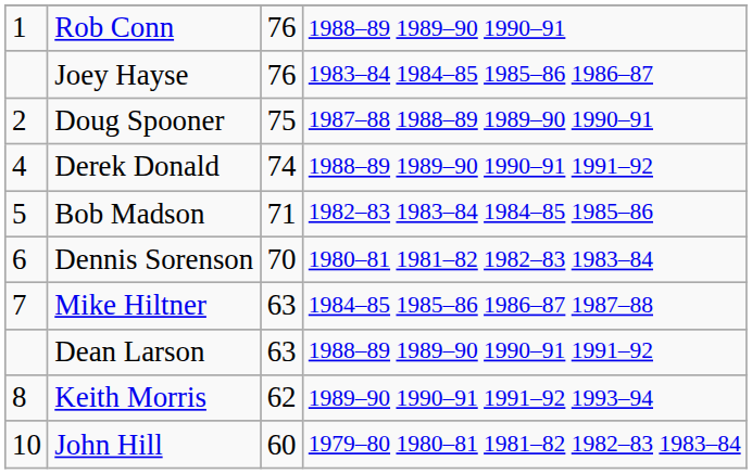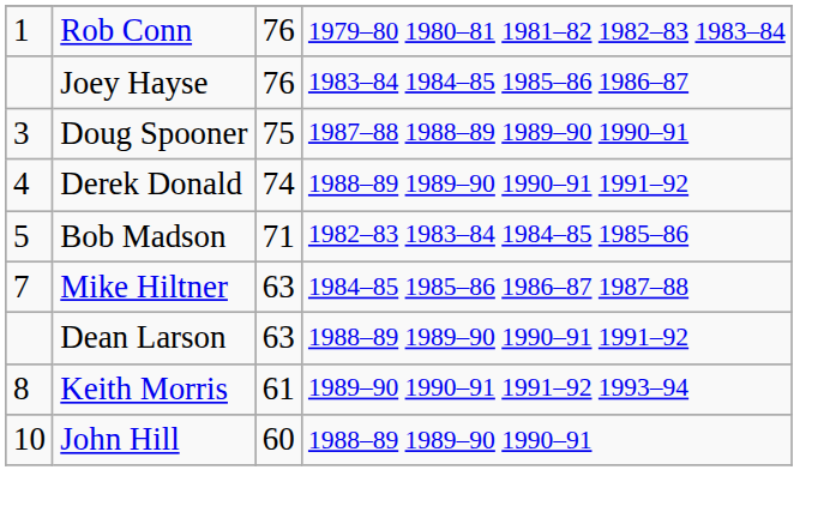 <table class="wikitable">
 <tr>
 </tr>
 <tr>
 <td>1</td>
 <td><a href='#'>Rob Conn</a></td>
 <td>76</td>
-<td style="font-size:80%;"><a href='#'>1988–89</a> <a href='#'>1989–90</a> <a href='#'>1990–91</a></td>
+<td style="font-size:80%;"><a href='#'>1979–80</a> <a href='#'>1980–81</a> <a href='#'>1981–82</a> <a href='#'>1982–83</a> <a href='#'>1983–84</a></td>
 </tr>
 <tr>
 <td></td>
 <td>Joey Hayse</td>
 <td>76</td>
 <td style="font-size:80%;"><a href='#'>1983–84</a> <a href='#'>1984–85</a> <a href='#'>1985–86</a> <a href='#'>1986–87</a></td>
 </tr>
 <tr>
-<td>2</td>
+<td>3</td>
 <td>Doug Spooner</td>
 <td>75</td>
 <td style="font-size:80%;"><a href='#'>1987–88</a> <a href='#'>1988–89</a> <a href='#'>1989–90</a> <a href='#'>1990–91</a></td>
 </tr>
 <tr>
 <td>4</td>
 <td>Derek Donald</td>
 <td>74</td>
 <td style="font-size:80%;"><a href='#'>1988–89</a> <a href='#'>1989–90</a> <a href='#'>1990–91</a> <a href='#'>1991–92</a></td>
 </tr>
 <tr>
 <td>5</td>
 <td>Bob Madson</td>
 <td>71</td>
 <td style="font-size:80%;"><a href='#'>1982–83</a> <a href='#'>1983–84</a> <a href='#'>1984–85</a> <a href='#'>1985–86</a></td>
 </tr>
 <tr>
-<td>6</td>
-<td>Dennis Sorenson</td>
-<td>70</td>
-<td style="font-size:80%;"><a href='#'>1980–81</a> <a href='#'>1981–82</a> <a href='#'>1982–83</a> <a href='#'>1983–84</a></td>
-</tr>
-<tr>
 <td>7</td>
 <td><a href='#'>Mike Hiltner</a></td>
 <td>63</td>
 <td style="font-size:80%;"><a href='#'>1984–85</a> <a href='#'>1985–86</a> <a href='#'>1986–87</a> <a href='#'>1987–88</a></td>
 </tr>
 <tr>
 <td></td>
 <td>Dean Larson</td>
 <td>63</td>
 <td style="font-size:80%;"><a href='#'>1988–89</a> <a href='#'>1989–90</a> <a href='#'>1990–91</a> <a href='#'>1991–92</a></td>
 </tr>
 <tr>
 <td>8</td>
 <td><a href='#'>Keith Morris</a></td>
-<td>62</td>
+<td>61</td>
 <td style="font-size:80%;"><a href='#'>1989–90</a> <a href='#'>1990–91</a> <a href='#'>1991–92</a> <a href='#'>1993–94</a></td>
 </tr>
 <tr>
 <td>10</td>
 <td><a href='#'>John Hill</a></td>
 <td>60</td>
-<td style="font-size:80%;"><a href='#'>1979–80</a> <a href='#'>1980–81</a> <a href='#'>1981–82</a> <a href='#'>1982–83</a> <a href='#'>1983–84</a></td>
+<td style="font-size:80%;"><a href='#'>1988–89</a> <a href='#'>1989–90</a> <a href='#'>1990–91</a></td>
 </tr>
 </table>
